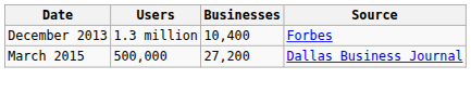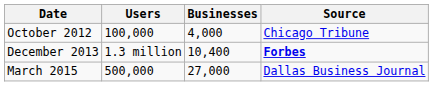 <table class="wikitable">
 <tr>
 <th>Date</th>
 <th>Users</th>
 <th>Businesses</th>
 <th>Source</th>
 </tr>
 <tr>
+<td>October 2012</td>
+<td>100,000</td>
+<td>4,000</td>
+<td><a href='#'>Chicago Tribune</a></td>
+</tr>
+<tr>
 <td>December 2013</td>
 <td>1.3 million</td>
 <td>10,400</td>
-<td><a href='#'>Forbes</a></td>
+<td><strong><a href='#'>Forbes</a></strong></td>
 </tr>
 <tr>
 <td>March 2015</td>
 <td>500,000</td>
-<td>27,200</td>
+<td>27,000</td>
 <td><a href='#'>Dallas Business Journal</a></td>
 </tr>
 </table>
